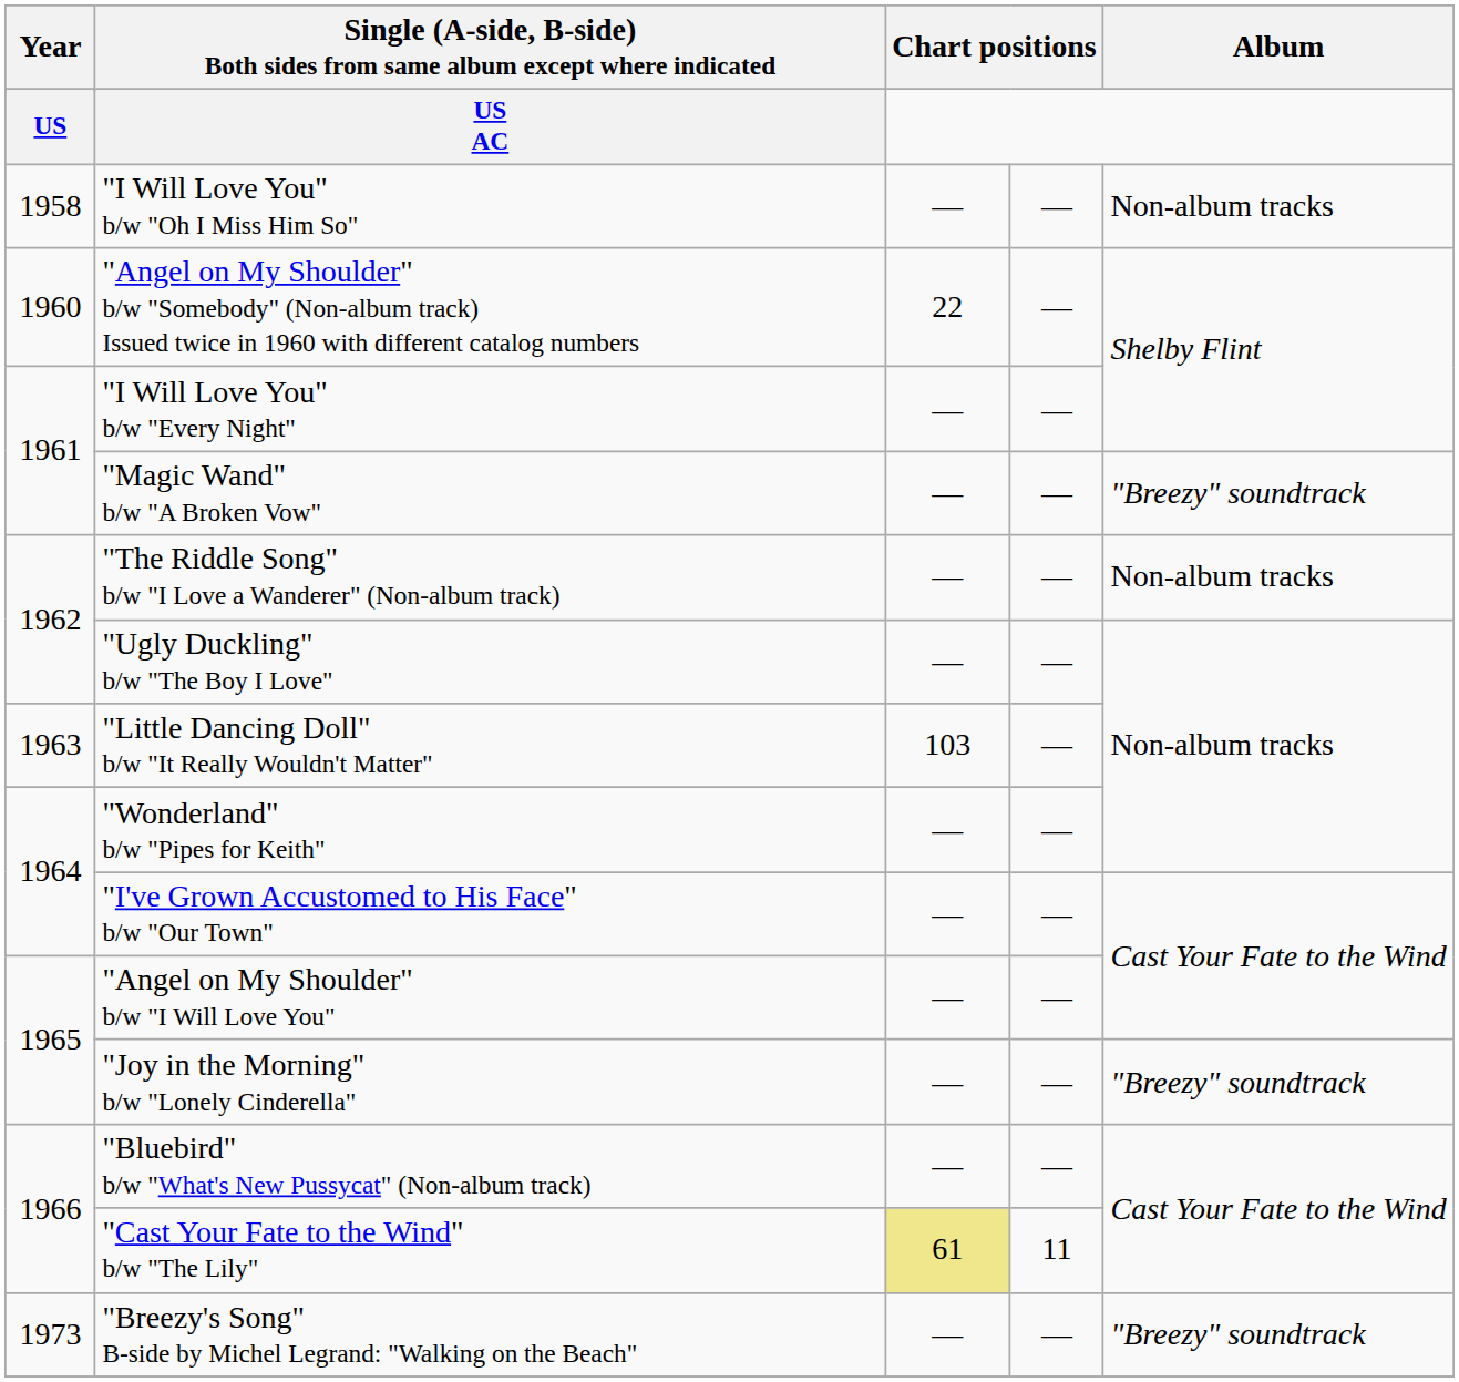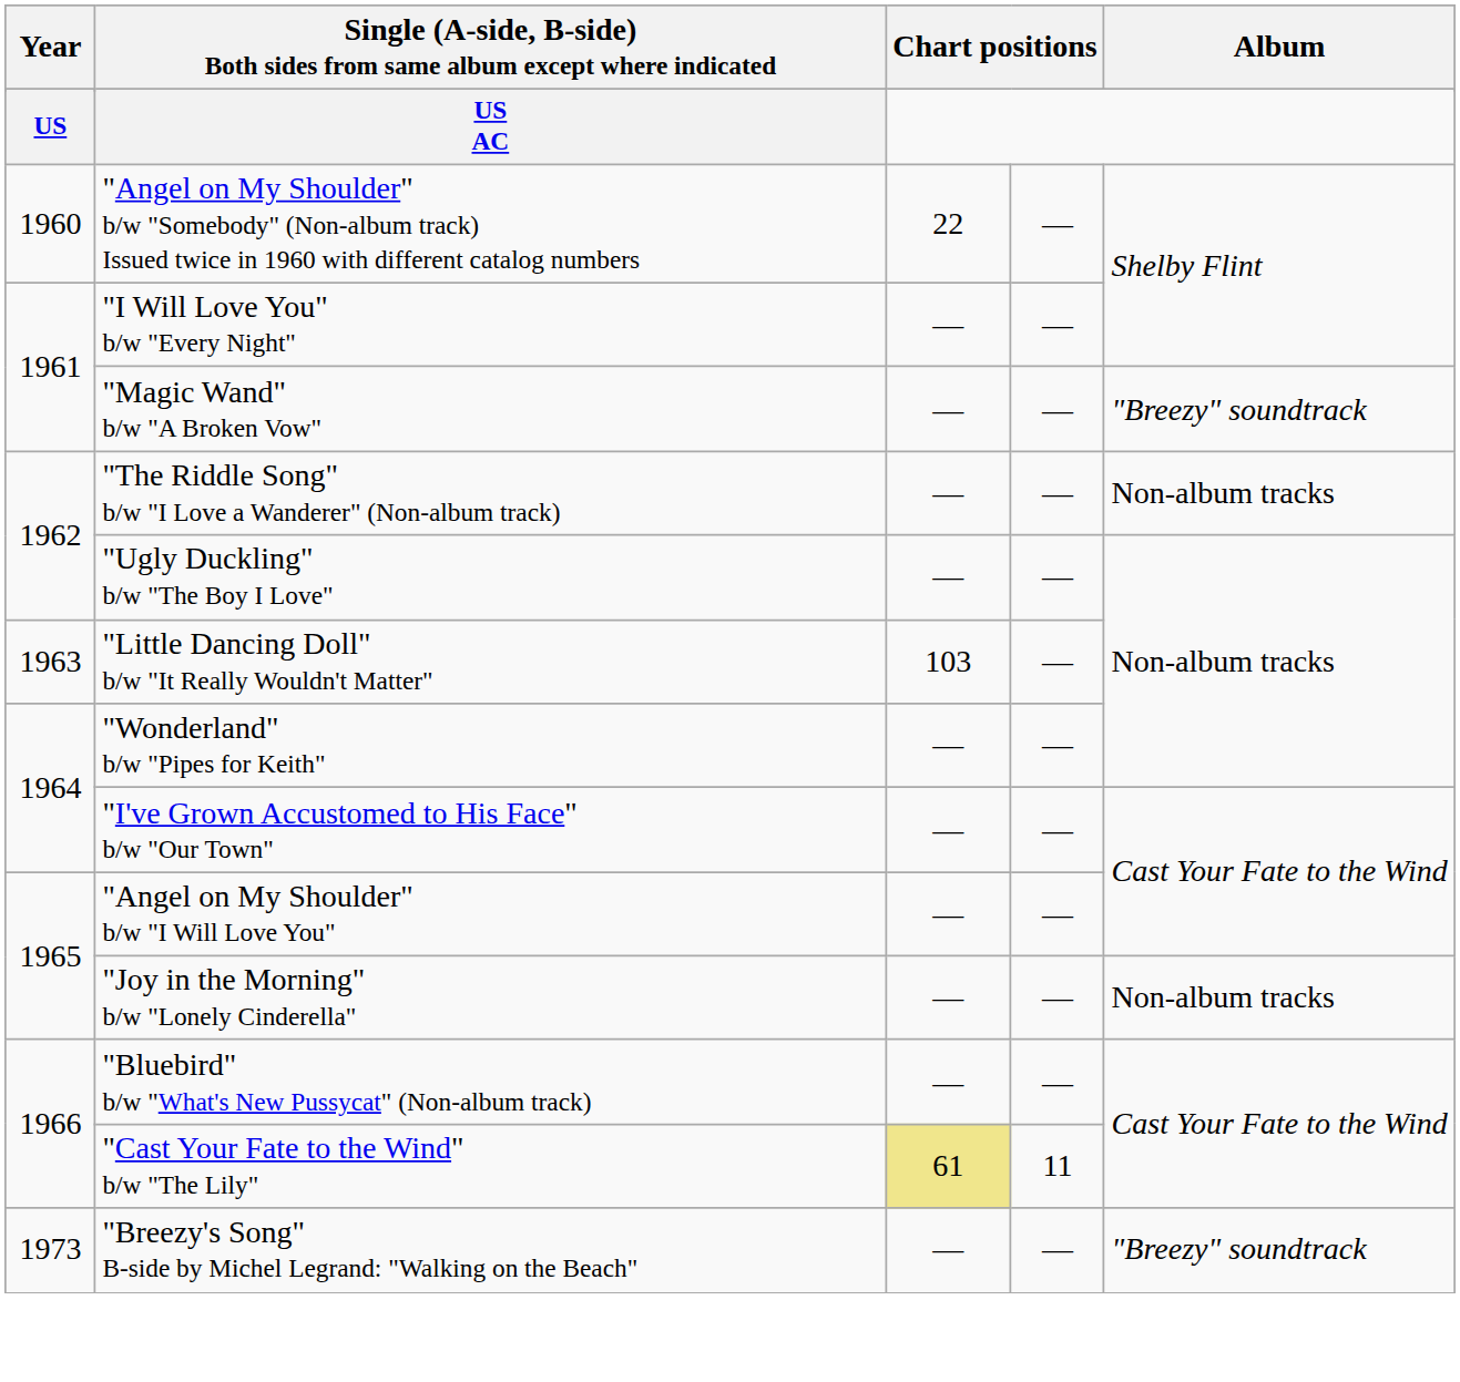 <table class="wikitable" style="text-align:center;">
 <tr>
 <th rowspan="2">Year</th>
 <th width="400" rowspan="2">Single (A-side, B-side)<br><small>Both sides from same album except where indicated</small></th>
 <th colspan="2">Chart positions</th>
 <th rowspan="2">Album</th>
 </tr>
 <tr>
 </tr>
 <tr style="font-size:smaller;">
 <th width="40"><a href='#'>US</a></th>
 <th width="40"><a href='#'>US<br>AC</a></th>
-</tr>
-<tr>
-<td>1958</td>
-<td align="left">"I Will Love You"<br><small>b/w "Oh I Miss Him So"</small></td>
-<td>—</td>
-<td>—</td>
-<td align="left">Non-album tracks</td>
 </tr>
 <tr>
 <td>1960</td>
 <td align="left">"<a href='#'>Angel on My Shoulder</a>"<br><small>b/w "Somebody" (Non-album track)<br>Issued twice in 1960 with different catalog numbers</small></td>
 <td>22</td>
 <td>—</td>
 <td align="left" rowspan="2"><em>Shelby Flint</em></td>
 </tr>
 <tr>
 <td rowspan="2">1961</td>
 <td align="left">"I Will Love You"<br><small>b/w "Every Night"</small></td>
 <td>—</td>
 <td>—</td>
 </tr>
 <tr>
 <td align="left">"Magic Wand"<br><small>b/w "A Broken Vow"</small></td>
 <td>—</td>
 <td>—</td>
 <td align="left"><em>"Breezy" soundtrack</em></td>
 </tr>
 <tr>
 <td rowspan="2">1962</td>
 <td align="left">"The Riddle Song"<br><small>b/w "I Love a Wanderer" (Non-album track)</small></td>
 <td>—</td>
 <td>—</td>
 <td align="left">Non-album tracks</td>
 </tr>
 <tr>
 <td align="left">"Ugly Duckling"<br><small>b/w "The Boy I Love"</small></td>
 <td>—</td>
 <td>—</td>
 <td align="left" rowspan="3">Non-album tracks</td>
 </tr>
 <tr>
 <td>1963</td>
 <td align="left">"Little Dancing Doll"<br><small>b/w "It Really Wouldn't Matter"</small></td>
 <td>103</td>
 <td>—</td>
 </tr>
 <tr>
 <td rowspan="2">1964</td>
 <td align="left">"Wonderland"<br><small>b/w "Pipes for Keith"</small></td>
 <td>—</td>
 <td>—</td>
 </tr>
 <tr>
 <td align="left">"<a href='#'>I've Grown Accustomed to His Face</a>"<br><small>b/w "Our Town"</small></td>
 <td>—</td>
 <td>—</td>
 <td align="left" rowspan="2"><em>Cast Your Fate to the Wind</em></td>
 </tr>
 <tr>
 <td rowspan="2">1965</td>
 <td align="left">"Angel on My Shoulder"<br><small>b/w "I Will Love You"</small></td>
 <td>—</td>
 <td>—</td>
 </tr>
 <tr>
 <td align="left">"Joy in the Morning"<br><small>b/w "Lonely Cinderella"</small></td>
 <td>—</td>
 <td>—</td>
-<td align="left"><em>"Breezy" soundtrack</em></td>
+<td align="left">Non-album tracks</td>
 </tr>
 <tr>
 <td rowspan="2">1966</td>
 <td align="left">"Bluebird"<br><small>b/w "<a href='#'>What's New Pussycat</a>" (Non-album track)</small></td>
 <td>—</td>
 <td>—</td>
 <td align="left" rowspan="2"><em>Cast Your Fate to the Wind</em></td>
 </tr>
 <tr>
 <td align="left">"<a href='#'>Cast Your Fate to the Wind</a>"<br><small>b/w "The Lily"</small></td>
 <td style="background: khaki;">61</td>
 <td>11</td>
 </tr>
 <tr>
 <td>1973</td>
 <td align="left">"Breezy's Song"<br><small>B-side by Michel Legrand: "Walking on the Beach"</small></td>
 <td>—</td>
 <td>—</td>
 <td align="left"><em>"Breezy" soundtrack</em></td>
 </tr>
 <tr>
 </tr>
 </table>
